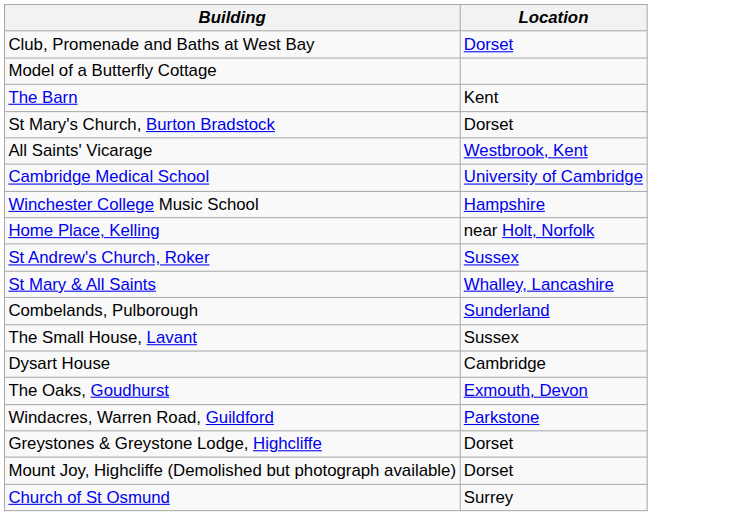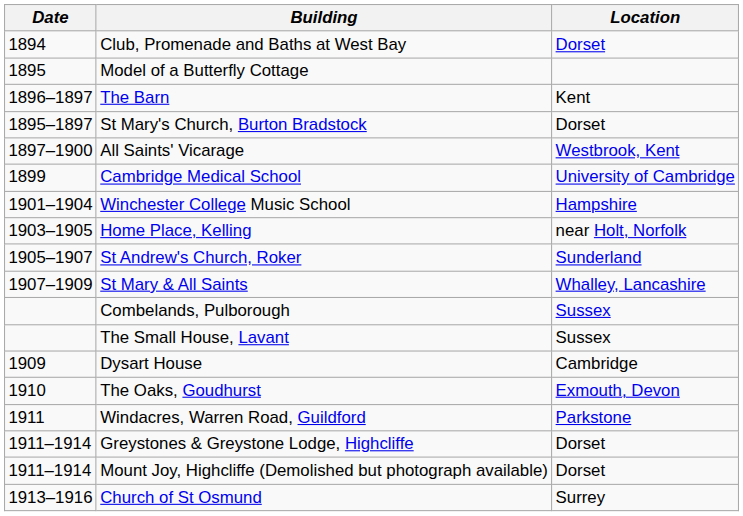 <table class="wikitable">
 <tr>
+<th><em>Date</em></th>
 <th><em>Building</em></th>
 <th><em>Location</em></th>
 </tr>
 <tr>
+<td> 1894</td>
 <td>Club, Promenade and Baths at West Bay</td>
 <td><a href='#'>Dorset</a></td>
 </tr>
 <tr>
+<td>1895</td>
 <td>Model of a Butterfly Cottage</td>
 <td></td>
 </tr>
 <tr>
+<td>1896–1897</td>
 <td><a href='#'>The Barn</a></td>
 <td>Kent</td>
 </tr>
 <tr>
+<td>1895–1897</td>
 <td>St Mary's Church, <a href='#'>Burton Bradstock</a></td>
 <td>Dorset</td>
 </tr>
 <tr>
+<td>1897–1900</td>
 <td>All Saints' Vicarage</td>
 <td><a href='#'>Westbrook, Kent</a></td>
 </tr>
 <tr>
+<td>1899</td>
 <td><a href='#'>Cambridge Medical School</a></td>
 <td><a href='#'>University of Cambridge</a></td>
 </tr>
 <tr>
+<td>1901–1904</td>
 <td><a href='#'>Winchester College</a> Music School</td>
 <td><a href='#'>Hampshire</a></td>
 </tr>
 <tr>
+<td>1903–1905</td>
 <td><a href='#'>Home Place, Kelling</a></td>
 <td>near <a href='#'>Holt, Norfolk</a></td>
 </tr>
 <tr>
+<td>1905–1907</td>
 <td><a href='#'>St Andrew's Church, Roker</a></td>
-<td><a href='#'>Sussex</a></td>
+<td><a href='#'>Sunderland</a></td>
 </tr>
 <tr>
+<td>1907–1909</td>
 <td><a href='#'>St Mary & All Saints</a></td>
 <td><a href='#'>Whalley, Lancashire</a></td>
 </tr>
 <tr>
+<td></td>
 <td>Combelands, Pulborough</td>
-<td><a href='#'>Sunderland</a></td>
+<td><a href='#'>Sussex</a></td>
 </tr>
 <tr>
+<td></td>
 <td>The Small House, <a href='#'>Lavant</a></td>
 <td>Sussex</td>
 </tr>
 <tr>
+<td>1909</td>
 <td>Dysart House</td>
 <td>Cambridge</td>
 </tr>
 <tr>
+<td>1910</td>
 <td>The Oaks, <a href='#'>Goudhurst</a></td>
 <td><a href='#'>Exmouth, Devon</a></td>
 </tr>
 <tr>
+<td>1911</td>
 <td>Windacres, Warren Road, <a href='#'>Guildford</a></td>
 <td><a href='#'>Parkstone</a></td>
 </tr>
 <tr>
+<td>1911–1914</td>
 <td>Greystones & Greystone Lodge, <a href='#'>Highcliffe</a></td>
 <td>Dorset</td>
 </tr>
 <tr>
+<td>1911–1914</td>
 <td>Mount Joy, Highcliffe (Demolished but photograph available)</td>
 <td>Dorset</td>
 </tr>
 <tr>
+<td>1913–1916</td>
 <td><a href='#'>Church of St Osmund</a></td>
 <td>Surrey</td>
 </tr>
 </table>
